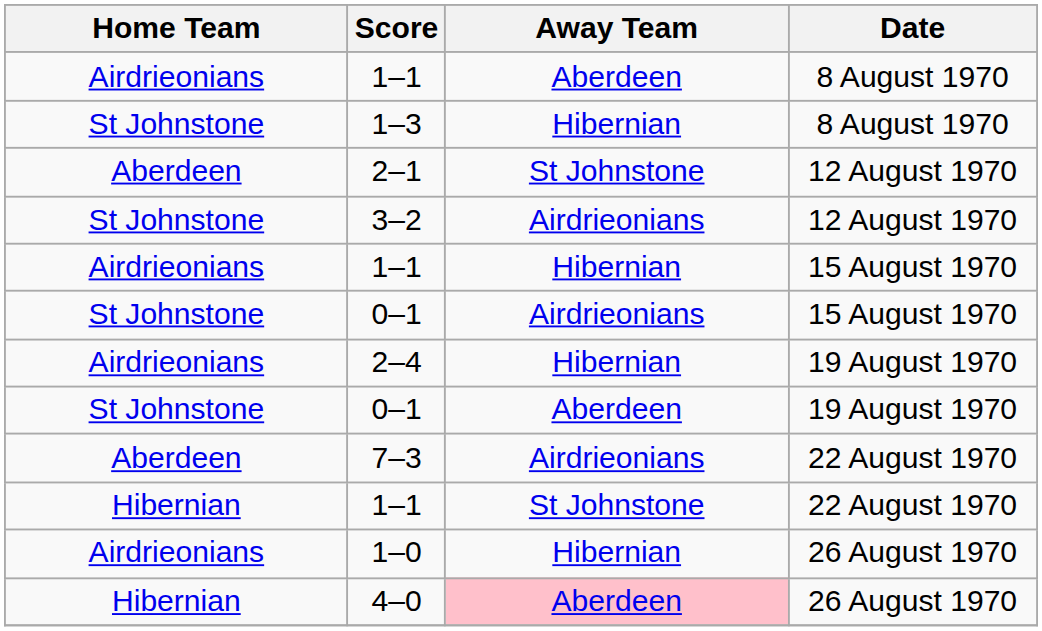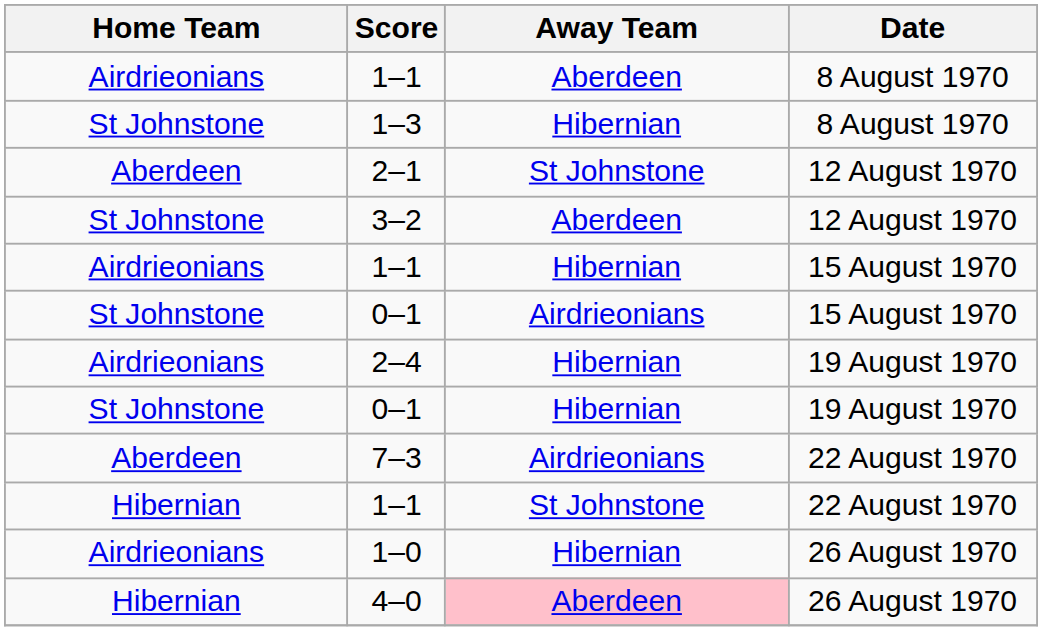 <table class="wikitable" style="text-align:center;">
 <tr>
 <th width=175>Home Team</th>
 <th width=20>Score</th>
 <th width=175>Away Team</th>
 <th width= 125>Date</th>
 </tr>
 <tr>
 <td><a href='#'>Airdrieonians</a></td>
 <td>1–1</td>
 <td><a href='#'>Aberdeen</a></td>
 <td>8 August 1970</td>
 </tr>
 <tr>
 <td><a href='#'>St Johnstone</a></td>
 <td>1–3</td>
 <td><a href='#'>Hibernian</a></td>
 <td>8 August 1970</td>
 </tr>
 <tr>
 <td><a href='#'>Aberdeen</a></td>
 <td>2–1</td>
 <td><a href='#'>St Johnstone</a></td>
 <td>12 August 1970</td>
 </tr>
 <tr>
 <td><a href='#'>St Johnstone</a></td>
 <td>3–2</td>
-<td><a href='#'>Airdrieonians</a></td>
+<td><a href='#'>Aberdeen</a></td>
 <td>12 August 1970</td>
 </tr>
 <tr>
 <td><a href='#'>Airdrieonians</a></td>
 <td>1–1</td>
 <td><a href='#'>Hibernian</a></td>
 <td>15 August 1970</td>
 </tr>
 <tr>
 <td><a href='#'>St Johnstone</a></td>
 <td>0–1</td>
 <td><a href='#'>Airdrieonians</a></td>
 <td>15 August 1970</td>
 </tr>
 <tr>
 <td><a href='#'>Airdrieonians</a></td>
 <td>2–4</td>
 <td><a href='#'>Hibernian</a></td>
 <td>19 August 1970</td>
 </tr>
 <tr>
 <td><a href='#'>St Johnstone</a></td>
 <td>0–1</td>
-<td><a href='#'>Aberdeen</a></td>
+<td><a href='#'>Hibernian</a></td>
 <td>19 August 1970</td>
 </tr>
 <tr>
 <td><a href='#'>Aberdeen</a></td>
 <td>7–3</td>
 <td><a href='#'>Airdrieonians</a></td>
 <td>22 August 1970</td>
 </tr>
 <tr>
 <td><a href='#'>Hibernian</a></td>
 <td>1–1</td>
 <td><a href='#'>St Johnstone</a></td>
 <td>22 August 1970</td>
 </tr>
 <tr>
 <td><a href='#'>Airdrieonians</a></td>
 <td>1–0</td>
 <td><a href='#'>Hibernian</a></td>
 <td>26 August 1970</td>
 </tr>
 <tr>
 <td><a href='#'>Hibernian</a></td>
 <td>4–0</td>
 <td style="background: pink;"><a href='#'>Aberdeen</a></td>
 <td>26 August 1970</td>
 </tr>
 <tr>
 </tr>
 </table>
